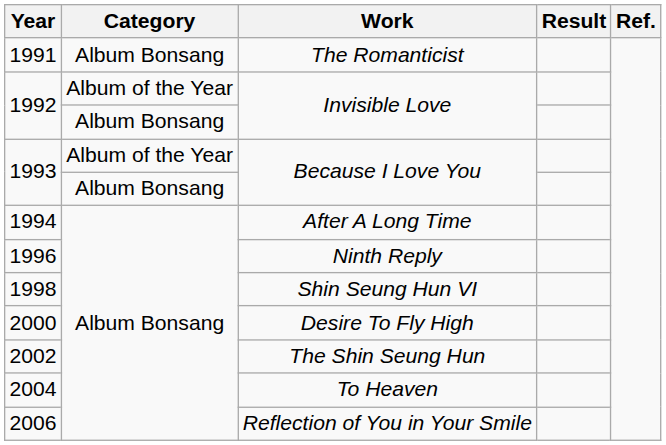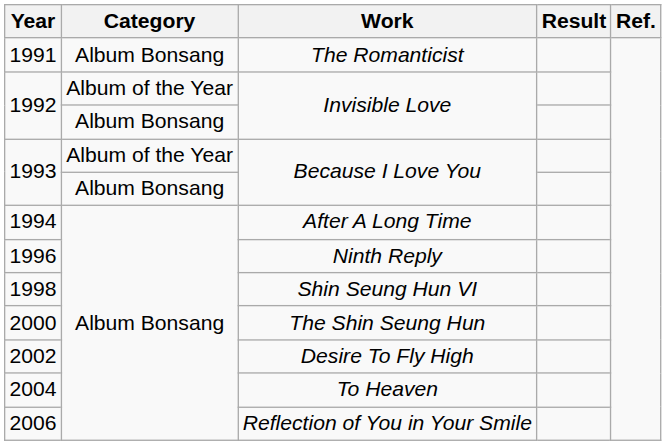 <table class="wikitable" style="text-align:center;">
 <tr>
 <th>Year</th>
 <th>Category</th>
 <th>Work</th>
 <th>Result</th>
 <th>Ref.</th>
 </tr>
 <tr>
 <td>1991</td>
 <td>Album Bonsang</td>
 <td><em>The Romanticist</em></td>
 <td></td>
 <td rowspan="12"></td>
 </tr>
 <tr>
 <td rowspan="2">1992</td>
 <td>Album of the Year</td>
 <td rowspan="2"><em>Invisible Love</em></td>
 <td></td>
 </tr>
 <tr>
 <td>Album Bonsang</td>
 <td></td>
 </tr>
 <tr>
 <td rowspan="2">1993</td>
 <td>Album of the Year</td>
 <td rowspan="2"><em>Because I Love You</em></td>
 <td></td>
 </tr>
 <tr>
 <td>Album Bonsang</td>
 <td></td>
 </tr>
 <tr>
 <td>1994</td>
 <td rowspan="7">Album Bonsang</td>
 <td><em>After A Long Time</em></td>
 <td></td>
 </tr>
 <tr>
 <td>1996</td>
 <td><em>Ninth Reply</em></td>
 <td></td>
 </tr>
 <tr>
 <td>1998</td>
 <td><em>Shin Seung Hun VI</em></td>
 <td></td>
 </tr>
 <tr>
 <td>2000</td>
-<td><em>Desire To Fly High</em></td>
+<td><em>The Shin Seung Hun</em></td>
 <td></td>
 </tr>
 <tr>
 <td>2002</td>
-<td><em>The Shin Seung Hun</em></td>
+<td><em>Desire To Fly High</em></td>
 <td></td>
 </tr>
 <tr>
 <td>2004</td>
 <td><em>To Heaven</em></td>
 <td></td>
 </tr>
 <tr>
 <td>2006</td>
 <td><em>Reflection of You in Your Smile</em></td>
 <td></td>
 </tr>
 </table>
